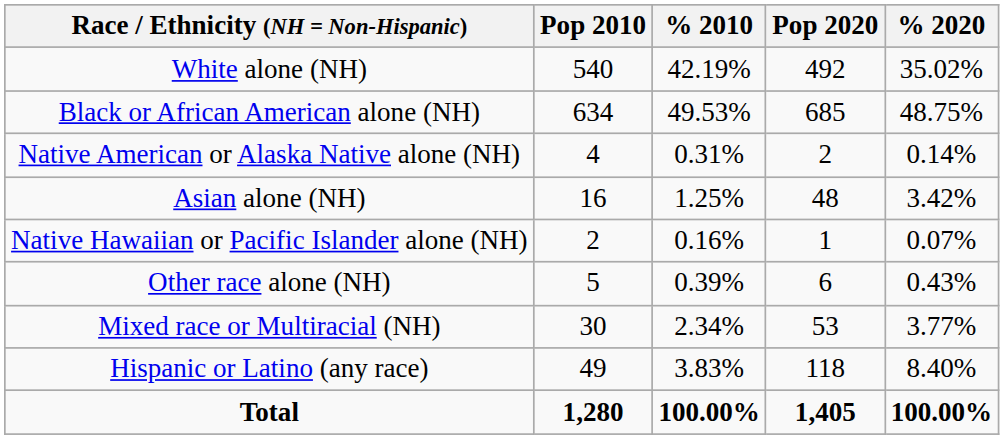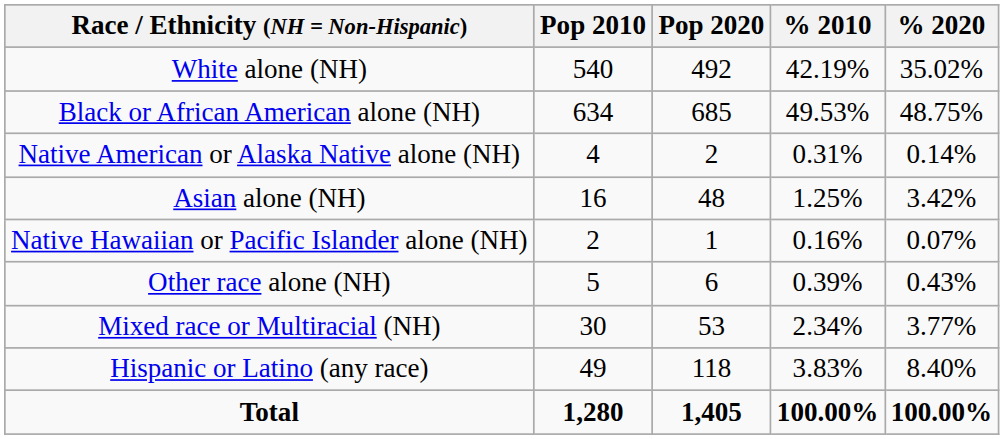 <table class="wikitable" style="text-align:center;">
 <tr>
 <th>Race / Ethnicity <small>(<em>NH = Non-Hispanic</em>)</small></th>
 <th>Pop 2010</th>
+<th>Pop 2020</th>
 <th>% 2010</th>
-<th>Pop 2020</th>
 <th>% 2020</th>
 </tr>
 <tr>
 <td><a href='#'>White</a> alone (NH)</td>
 <td>540</td>
+<td>492</td>
 <td>42.19%</td>
-<td>492</td>
 <td>35.02%</td>
 </tr>
 <tr>
 <td><a href='#'>Black or African American</a> alone (NH)</td>
 <td>634</td>
+<td>685</td>
 <td>49.53%</td>
-<td>685</td>
 <td>48.75%</td>
 </tr>
 <tr>
 <td><a href='#'>Native American</a> or <a href='#'>Alaska Native</a> alone (NH)</td>
 <td>4</td>
+<td>2</td>
 <td>0.31%</td>
-<td>2</td>
 <td>0.14%</td>
 </tr>
 <tr>
 <td><a href='#'>Asian</a> alone (NH)</td>
 <td>16</td>
+<td>48</td>
 <td>1.25%</td>
-<td>48</td>
 <td>3.42%</td>
 </tr>
 <tr>
 <td><a href='#'>Native Hawaiian</a> or <a href='#'>Pacific Islander</a> alone (NH)</td>
 <td>2</td>
+<td>1</td>
 <td>0.16%</td>
-<td>1</td>
 <td>0.07%</td>
 </tr>
 <tr>
 <td><a href='#'>Other race</a> alone (NH)</td>
 <td>5</td>
+<td>6</td>
 <td>0.39%</td>
-<td>6</td>
 <td>0.43%</td>
 </tr>
 <tr>
 <td><a href='#'>Mixed race or Multiracial</a> (NH)</td>
 <td>30</td>
+<td>53</td>
 <td>2.34%</td>
-<td>53</td>
 <td>3.77%</td>
 </tr>
 <tr>
 <td><a href='#'>Hispanic or Latino</a> (any race)</td>
 <td>49</td>
+<td>118</td>
 <td>3.83%</td>
-<td>118</td>
 <td>8.40%</td>
 </tr>
 <tr>
 <td><strong>Total</strong></td>
 <td><strong>1,280</strong></td>
+<td><strong>1,405</strong></td>
 <td><strong>100.00%</strong></td>
-<td><strong>1,405</strong></td>
 <td><strong>100.00%</strong></td>
 </tr>
 </table>
